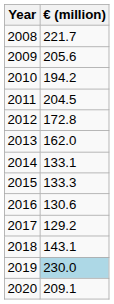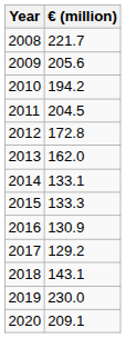 <table class="wikitable">
 <tr>
 <th>Year</th>
 <th>€ (million)</th>
 </tr>
 <tr>
 <td>2008</td>
 <td>221.7</td>
 </tr>
 <tr>
 <td>2009</td>
 <td>205.6</td>
 </tr>
 <tr>
 <td>2010</td>
 <td>194.2</td>
 </tr>
 <tr>
 <td>2011</td>
 <td>204.5</td>
 </tr>
 <tr>
 <td>2012</td>
 <td>172.8</td>
 </tr>
 <tr>
 <td>2013</td>
 <td>162.0</td>
 </tr>
 <tr>
 <td>2014</td>
 <td>133.1</td>
 </tr>
 <tr>
 <td>2015</td>
 <td>133.3</td>
 </tr>
 <tr>
 <td>2016</td>
-<td>130.6</td>
+<td>130.9</td>
 </tr>
 <tr>
 <td>2017</td>
 <td>129.2</td>
 </tr>
 <tr>
 <td>2018</td>
 <td>143.1</td>
 </tr>
 <tr>
 <td>2019</td>
-<td style="background: lightblue;">230.0</td>
+<td>230.0</td>
 </tr>
 <tr>
 <td>2020</td>
 <td>209.1</td>
 </tr>
 </table>
